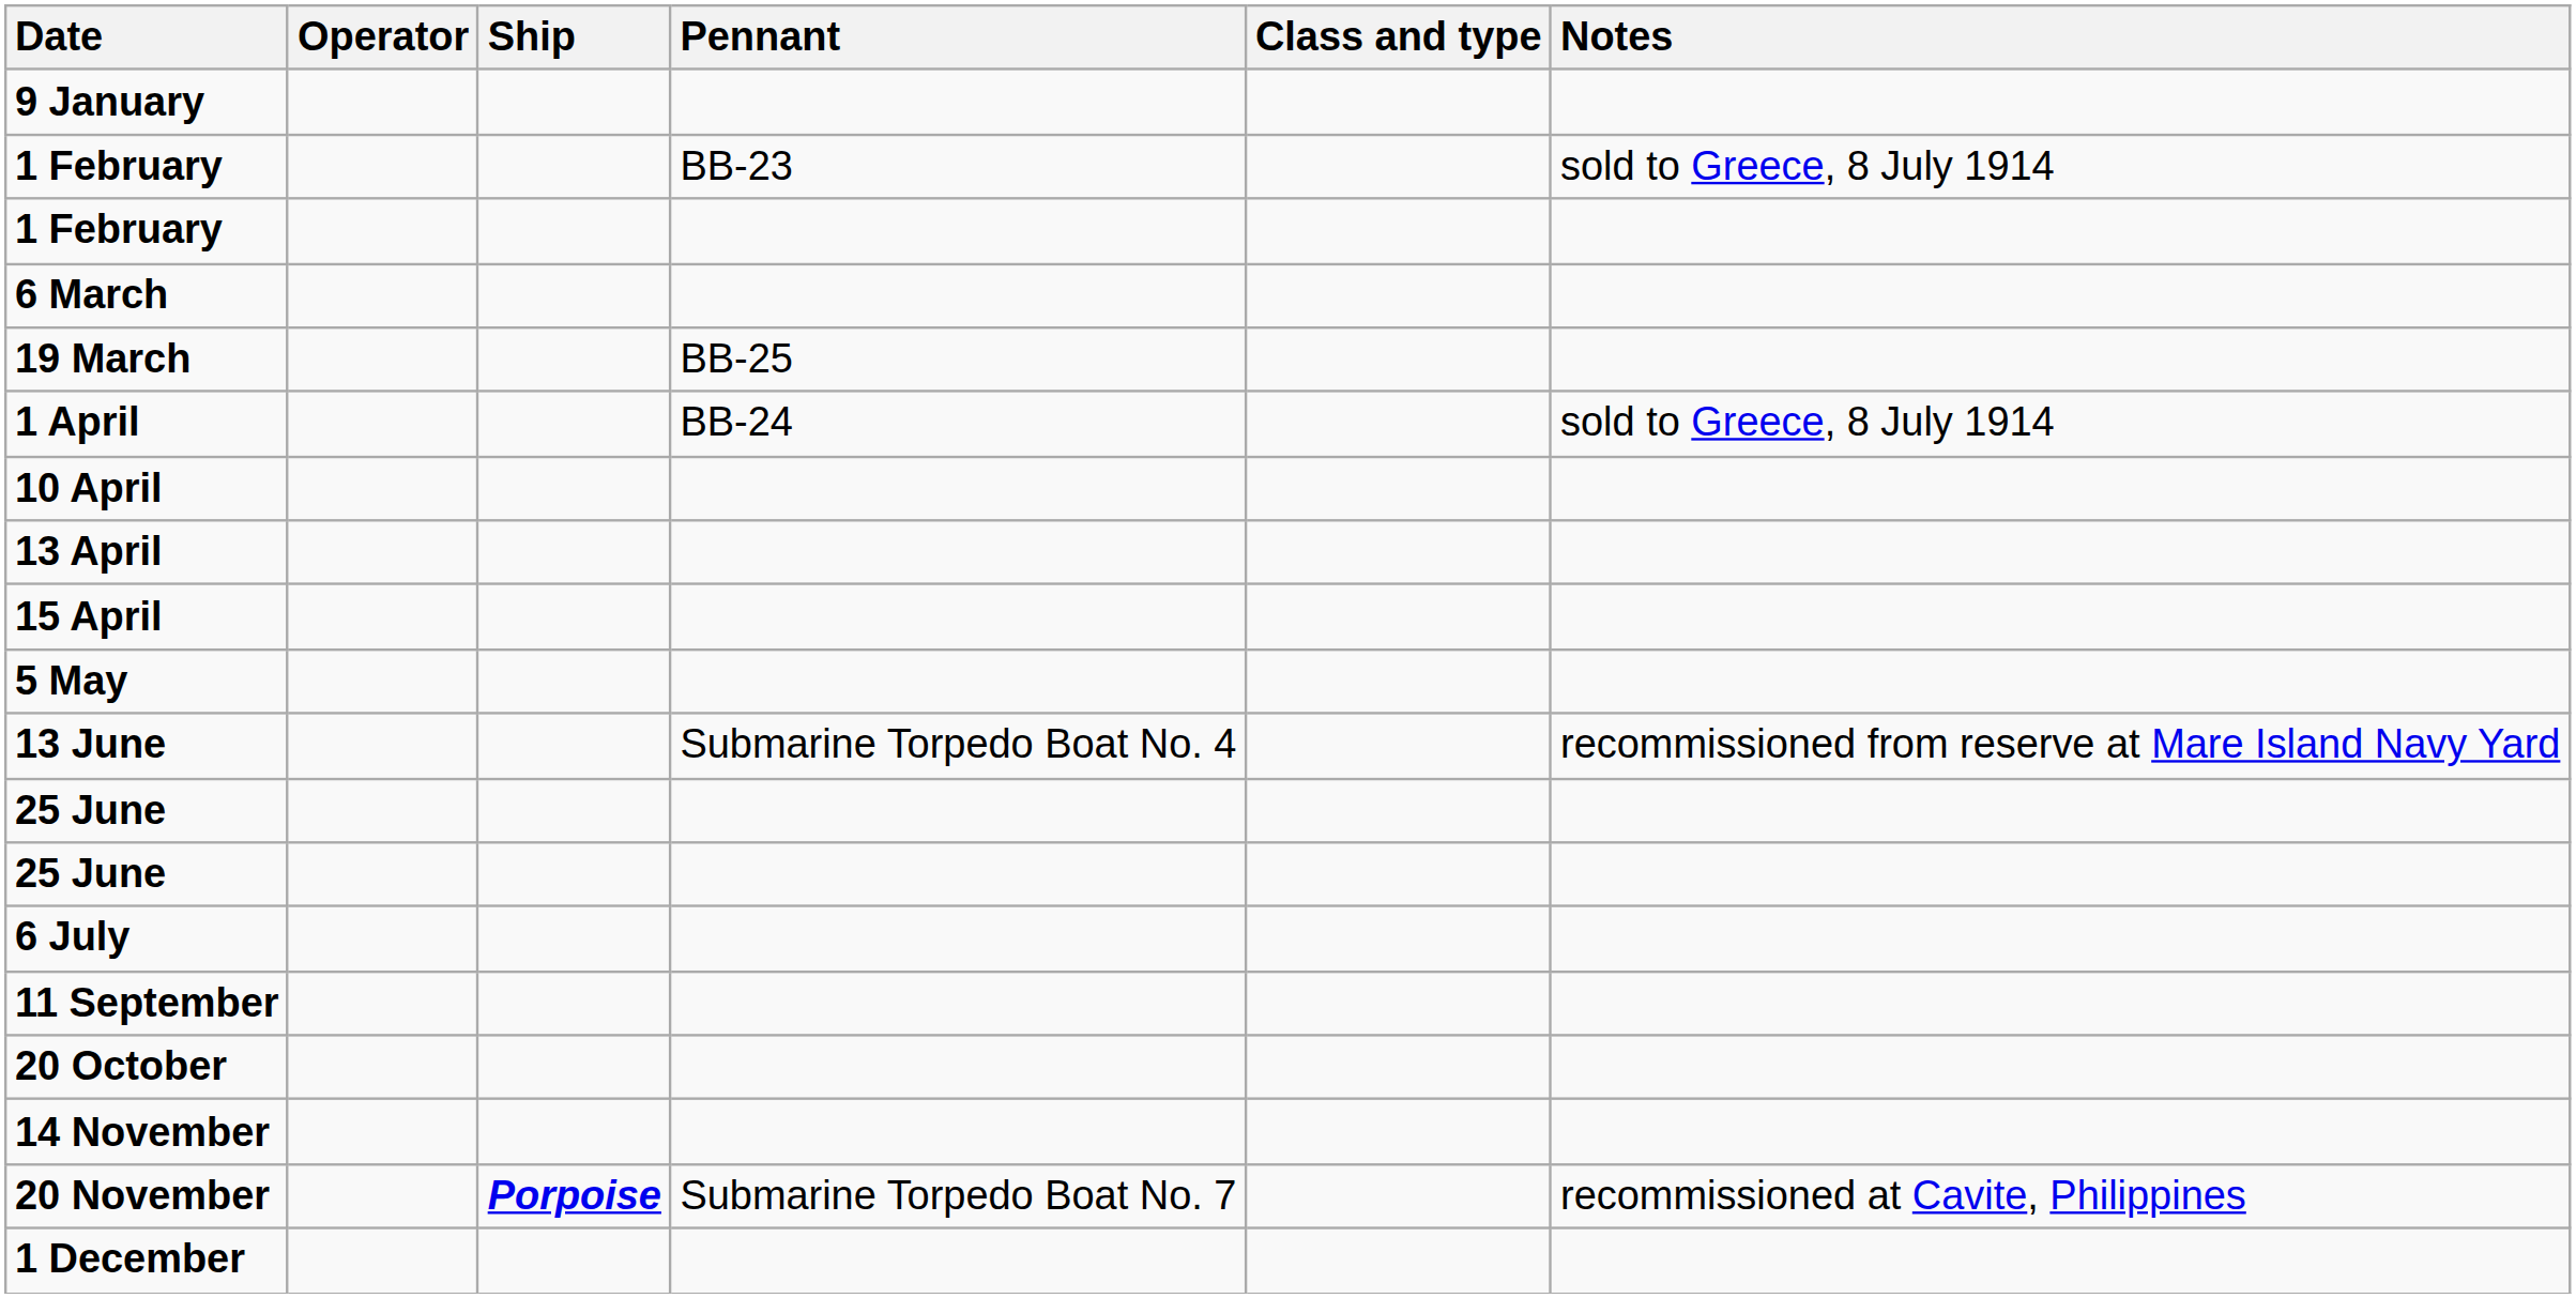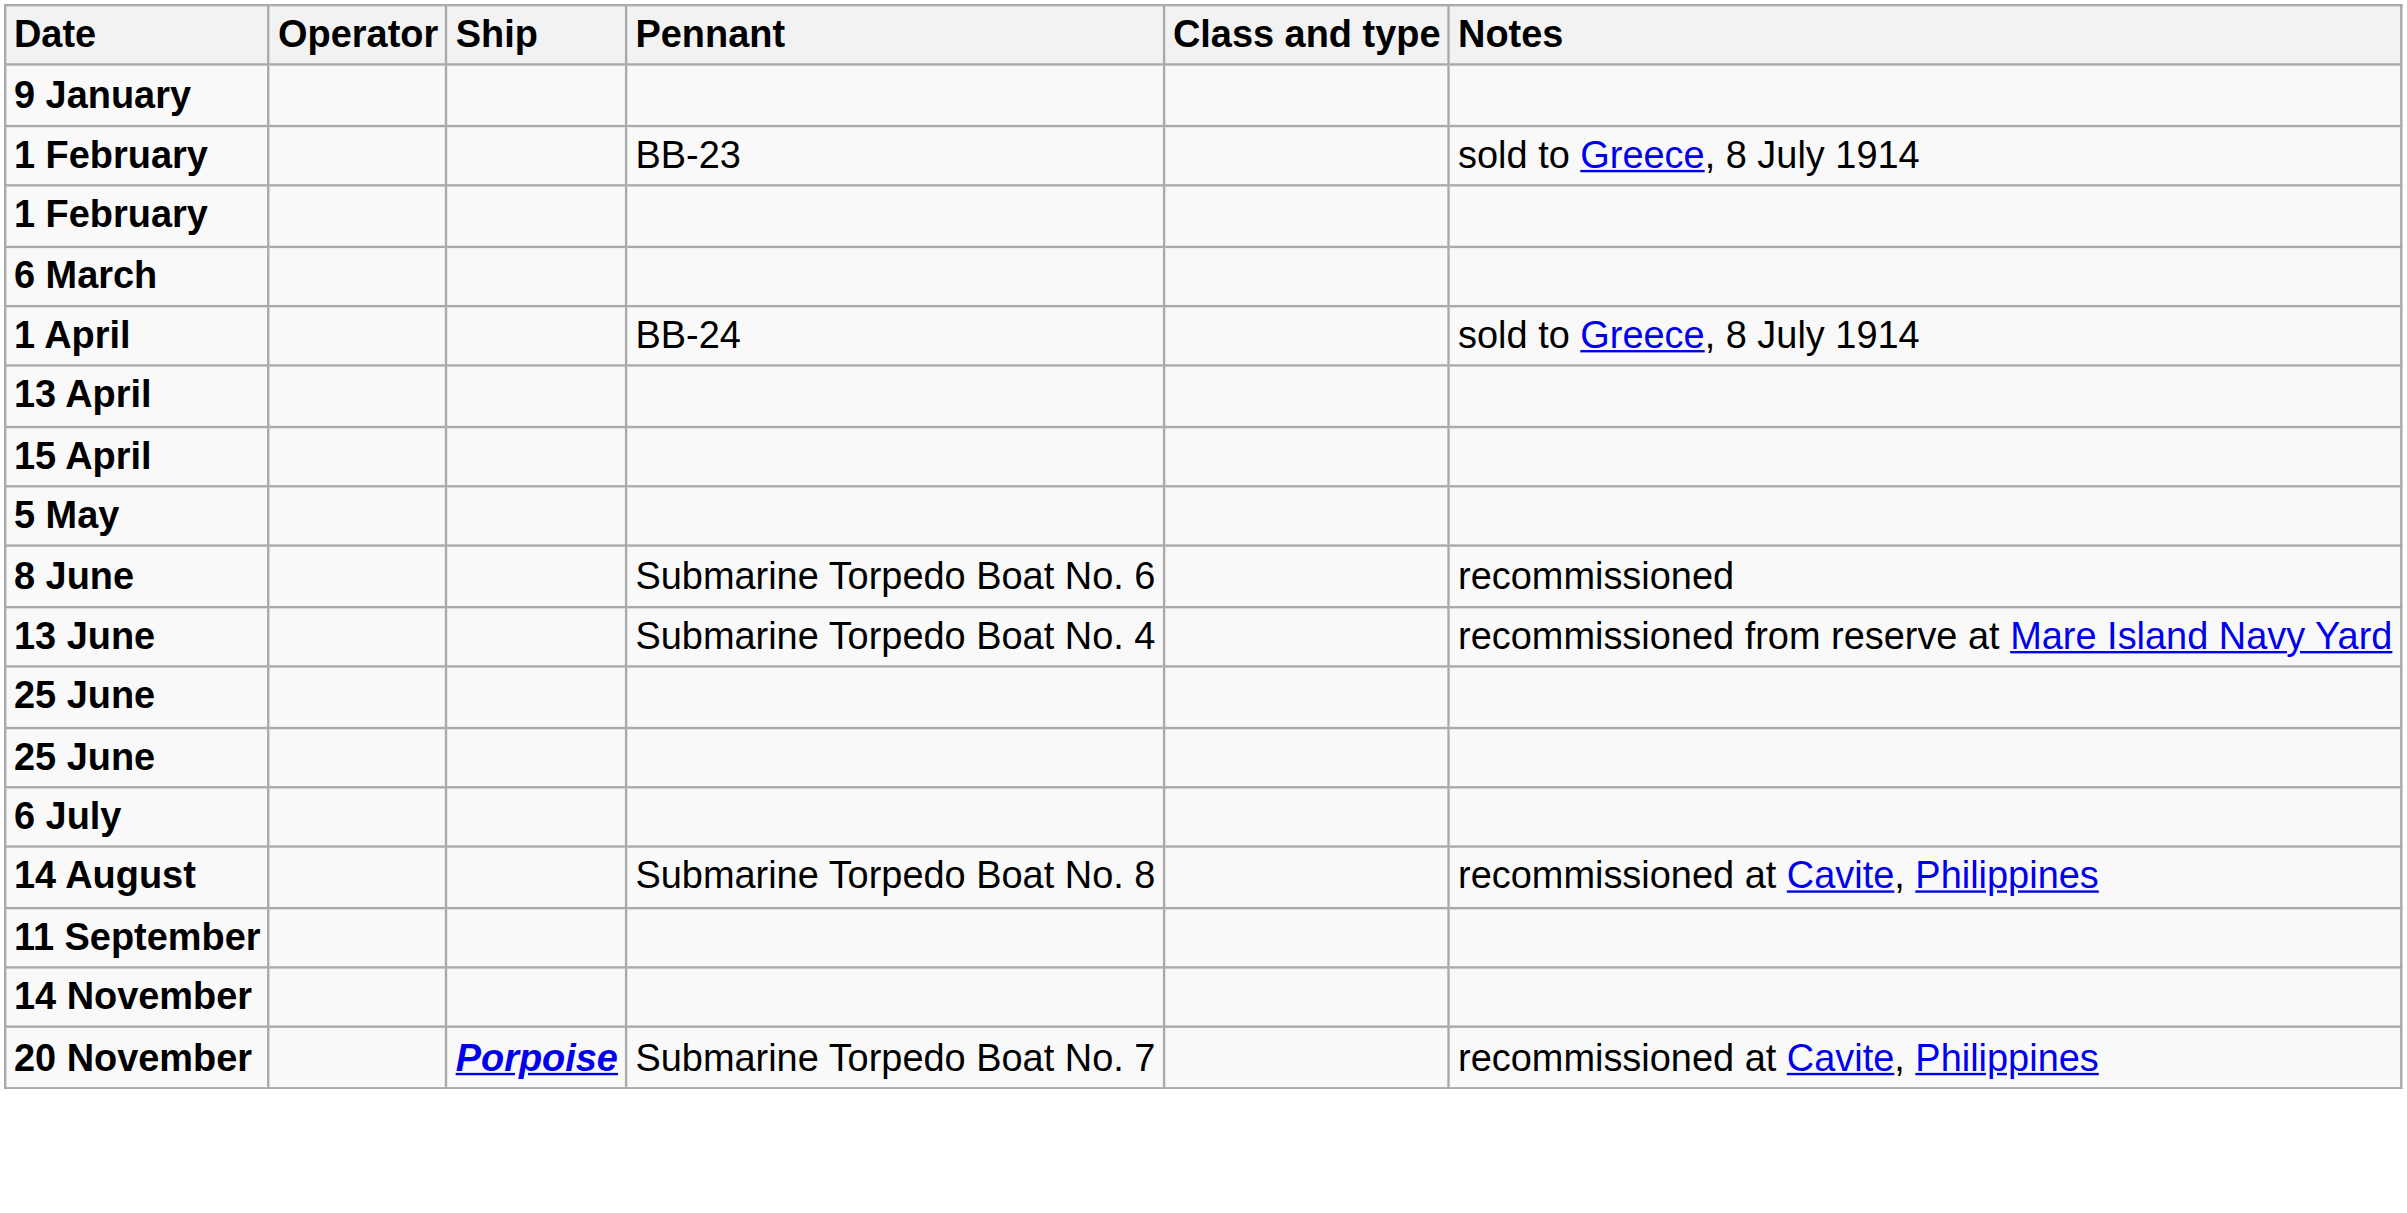 <table class="wikitable nowraplinks">
 <tr>
 <th style="text-align: left">Date</th>
 <th style="text-align: left">Operator</th>
 <th style="text-align: left">Ship</th>
 <th style="text-align: left">Pennant</th>
 <th style="text-align: left">Class and type</th>
 <th style="text-align: left">Notes</th>
 </tr>
 <tr>
 <td><strong>9 January</strong></td>
 <td></td>
 <td><strong></strong></td>
 <td></td>
 <td></td>
 <td></td>
 </tr>
 <tr>
 <td><strong>1 February</strong></td>
 <td></td>
 <td><strong></strong></td>
 <td>BB-23</td>
 <td></td>
 <td>sold to <a href='#'>Greece</a>, 8 July 1914</td>
 </tr>
 <tr>
 <td><strong>1 February</strong></td>
 <td></td>
 <td><strong></strong></td>
 <td></td>
 <td></td>
 <td></td>
 </tr>
 <tr>
 <td><strong>6 March</strong></td>
 <td></td>
 <td><strong></strong></td>
 <td></td>
 <td></td>
 <td></td>
 </tr>
 <tr>
-<td><strong>19 March</strong></td>
-<td></td>
-<td><strong></strong></td>
-<td>BB-25</td>
-<td></td>
-<td></td>
-</tr>
-<tr>
 <td><strong>1 April</strong></td>
 <td></td>
 <td><strong></strong></td>
 <td>BB-24</td>
 <td></td>
 <td>sold to <a href='#'>Greece</a>, 8 July 1914</td>
-</tr>
-<tr>
-<td><strong>10 April</strong></td>
-<td></td>
-<td><strong></strong></td>
-<td></td>
-<td></td>
-<td></td>
 </tr>
 <tr>
 <td><strong>13 April</strong></td>
 <td></td>
 <td><strong></strong></td>
 <td></td>
 <td></td>
 <td></td>
 </tr>
 <tr>
 <td><strong>15 April</strong></td>
 <td></td>
 <td><strong></strong></td>
 <td></td>
 <td></td>
 <td></td>
 </tr>
 <tr>
 <td><strong>5 May</strong></td>
 <td></td>
 <td><strong></strong></td>
 <td></td>
 <td></td>
 <td></td>
+</tr>
+<tr ---->
+<td><strong>8 June</strong></td>
+<td></td>
+<td><strong></strong></td>
+<td>Submarine Torpedo Boat No. 6</td>
+<td></td>
+<td>recommissioned </td>
 </tr>
 <tr ---->
 <td><strong>13 June</strong></td>
 <td></td>
 <td><strong></strong></td>
 <td>Submarine Torpedo Boat No. 4</td>
 <td></td>
 <td>recommissioned from reserve at <a href='#'>Mare Island Navy Yard</a></td>
 </tr>
 <tr>
 <td><strong>25 June</strong></td>
 <td></td>
 <td><strong></strong></td>
 <td></td>
 <td></td>
 <td></td>
 </tr>
 <tr>
 <td><strong>25 June</strong></td>
 <td></td>
 <td><strong></strong></td>
 <td></td>
 <td></td>
 <td></td>
 </tr>
 <tr>
 <td><strong>6 July</strong></td>
 <td></td>
 <td><strong></strong></td>
 <td></td>
 <td></td>
 <td></td>
 </tr>
+<tr ---->
+<td><strong>14 August</strong></td>
+<td></td>
+<td><strong></strong></td>
+<td>Submarine Torpedo Boat No. 8</td>
+<td></td>
+<td>recommissioned at <a href='#'>Cavite</a>, <a href='#'>Philippines</a></td>
+</tr>
 <tr>
 <td><strong>11 September</strong></td>
-<td></td>
-<td><strong></strong></td>
-<td></td>
-<td></td>
-<td></td>
-</tr>
-<tr>
-<td><strong>20 October</strong></td>
 <td></td>
 <td><strong></strong></td>
 <td></td>
 <td></td>
 <td></td>
 </tr>
 <tr>
 <td><strong>14 November</strong></td>
 <td></td>
 <td><strong></strong></td>
 <td></td>
 <td></td>
 <td></td>
 </tr>
 <tr ---->
 <td><strong>20 November</strong></td>
 <td></td>
 <td><a href='#'><strong><em>Porpoise</em></strong></a></td>
 <td>Submarine Torpedo Boat No. 7</td>
 <td></td>
 <td>recommissioned at <a href='#'>Cavite</a>, <a href='#'>Philippines</a></td>
 </tr>
-<tr>
-<td><strong>1 December</strong></td>
-<td></td>
-<td><strong></strong></td>
-<td></td>
-<td></td>
-<td></td>
-</tr>
 </table>
